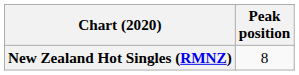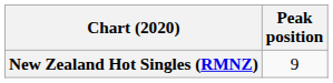 <table class="wikitable sortable plainrowheaders" style="text-align:center">
 <tr>
 <th>Chart (2020)</th>
 <th>Peak<br>position</th>
 </tr>
 <tr>
 <th scope="row">New Zealand Hot Singles (<a href='#'>RMNZ</a>)</th>
-<td>8</td>
+<td>9</td>
 </tr>
 </table>
